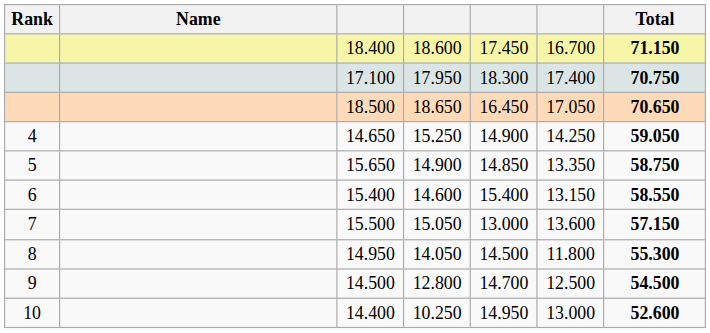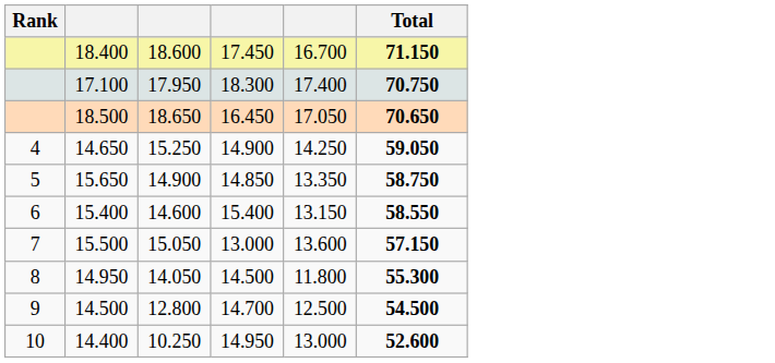 <table class="wikitable sortable" style="text-align:center; font-size:95%">
 <tr>
 <th width=40>Rank</th>
-<th width=230>Name</th>
 <th width=50></th>
 <th width=50></th>
 <th width=50></th>
 <th width=50></th>
 <th width=80>Total</th>
 </tr>
 <tr style="background:#F7F6A8;">
 <td></td>
-<td align=left></td>
 <td>18.400</td>
 <td>18.600</td>
 <td>17.450</td>
 <td>16.700</td>
 <td><strong>71.150</strong></td>
 </tr>
 <tr style="background:#DCE5E5;">
 <td></td>
-<td align=left></td>
 <td>17.100</td>
 <td>17.950</td>
 <td>18.300</td>
 <td>17.400</td>
 <td><strong>70.750</strong></td>
 </tr>
 <tr style="background:#FFDAB9;">
 <td></td>
-<td align=left></td>
 <td>18.500</td>
 <td>18.650</td>
 <td>16.450</td>
 <td>17.050</td>
 <td><strong>70.650</strong></td>
 </tr>
 <tr>
 <td>4</td>
-<td align=left></td>
 <td>14.650</td>
 <td>15.250</td>
 <td>14.900</td>
 <td>14.250</td>
 <td><strong>59.050</strong></td>
 </tr>
 <tr>
 <td>5</td>
-<td align=left></td>
 <td>15.650</td>
 <td>14.900</td>
 <td>14.850</td>
 <td>13.350</td>
 <td><strong>58.750</strong></td>
 </tr>
 <tr>
 <td>6</td>
-<td align=left></td>
 <td>15.400</td>
 <td>14.600</td>
 <td>15.400</td>
 <td>13.150</td>
 <td><strong>58.550</strong></td>
 </tr>
 <tr>
 <td>7</td>
-<td align=left></td>
 <td>15.500</td>
 <td>15.050</td>
 <td>13.000</td>
 <td>13.600</td>
 <td><strong>57.150</strong></td>
 </tr>
 <tr>
 <td>8</td>
-<td align=left></td>
 <td>14.950</td>
 <td>14.050</td>
 <td>14.500</td>
 <td>11.800</td>
 <td><strong>55.300</strong></td>
 </tr>
 <tr>
 <td>9</td>
-<td align=left></td>
 <td>14.500</td>
 <td>12.800</td>
 <td>14.700</td>
 <td>12.500</td>
 <td><strong>54.500</strong></td>
 </tr>
 <tr>
 <td>10</td>
-<td align=left></td>
 <td>14.400</td>
 <td>10.250</td>
 <td>14.950</td>
 <td>13.000</td>
 <td><strong>52.600</strong></td>
 </tr>
 </table>
